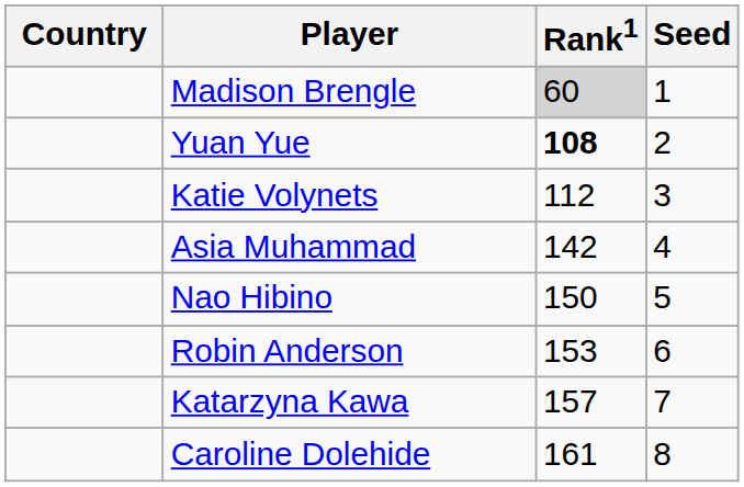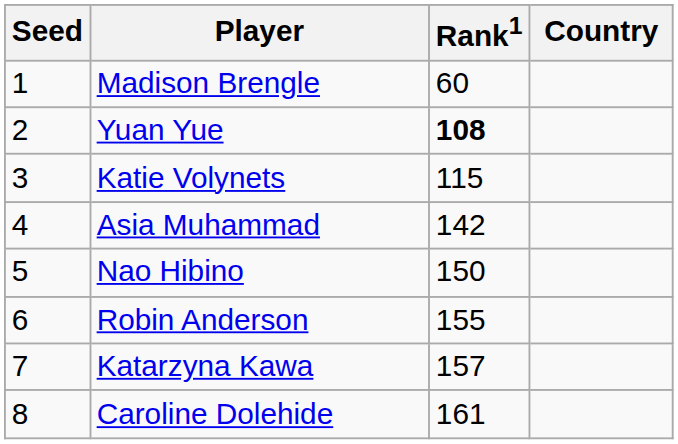 <table class="sortable wikitable">
 <tr>
-<th width="70">Country</th>
+<th>Seed</th>
 <th width="175">Player</th>
 <th>Rank<sup>1</sup></th>
-<th>Seed</th>
+<th width="70">Country</th>
 </tr>
 <tr>
+<td>1</td>
+<td><a href='#'>Madison Brengle</a></td>
+<td>60</td>
 <td></td>
-<td><a href='#'>Madison Brengle</a></td>
-<td style="background: lightgrey;">60</td>
-<td>1</td>
 </tr>
 <tr>
-<td></td>
+<td>2</td>
 <td><a href='#'>Yuan Yue</a></td>
 <td><strong>108</strong></td>
-<td>2</td>
+<td></td>
 </tr>
 <tr>
+<td>3</td>
+<td><a href='#'>Katie Volynets</a></td>
+<td>115</td>
 <td></td>
-<td><a href='#'>Katie Volynets</a></td>
-<td>112</td>
-<td>3</td>
 </tr>
 <tr>
-<td></td>
+<td>4</td>
 <td><a href='#'>Asia Muhammad</a></td>
 <td>142</td>
-<td>4</td>
+<td></td>
 </tr>
 <tr>
-<td></td>
+<td>5</td>
 <td><a href='#'>Nao Hibino</a></td>
 <td>150</td>
-<td>5</td>
+<td></td>
 </tr>
 <tr>
+<td>6</td>
+<td><a href='#'>Robin Anderson</a></td>
+<td>155</td>
 <td></td>
-<td><a href='#'>Robin Anderson</a></td>
-<td>153</td>
-<td>6</td>
 </tr>
 <tr>
-<td></td>
+<td>7</td>
 <td><a href='#'>Katarzyna Kawa</a></td>
 <td>157</td>
-<td>7</td>
+<td></td>
 </tr>
 <tr>
-<td></td>
+<td>8</td>
 <td><a href='#'>Caroline Dolehide</a></td>
 <td>161</td>
-<td>8</td>
+<td></td>
 </tr>
 </table>
